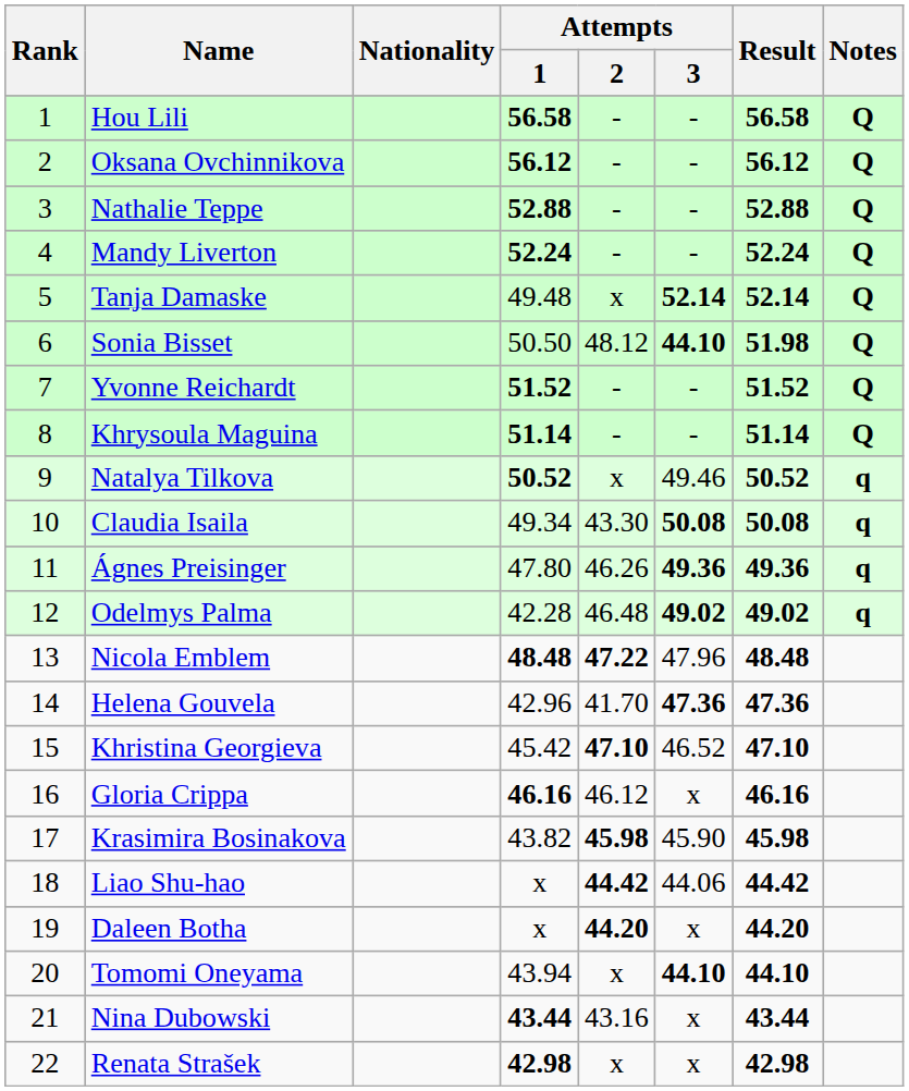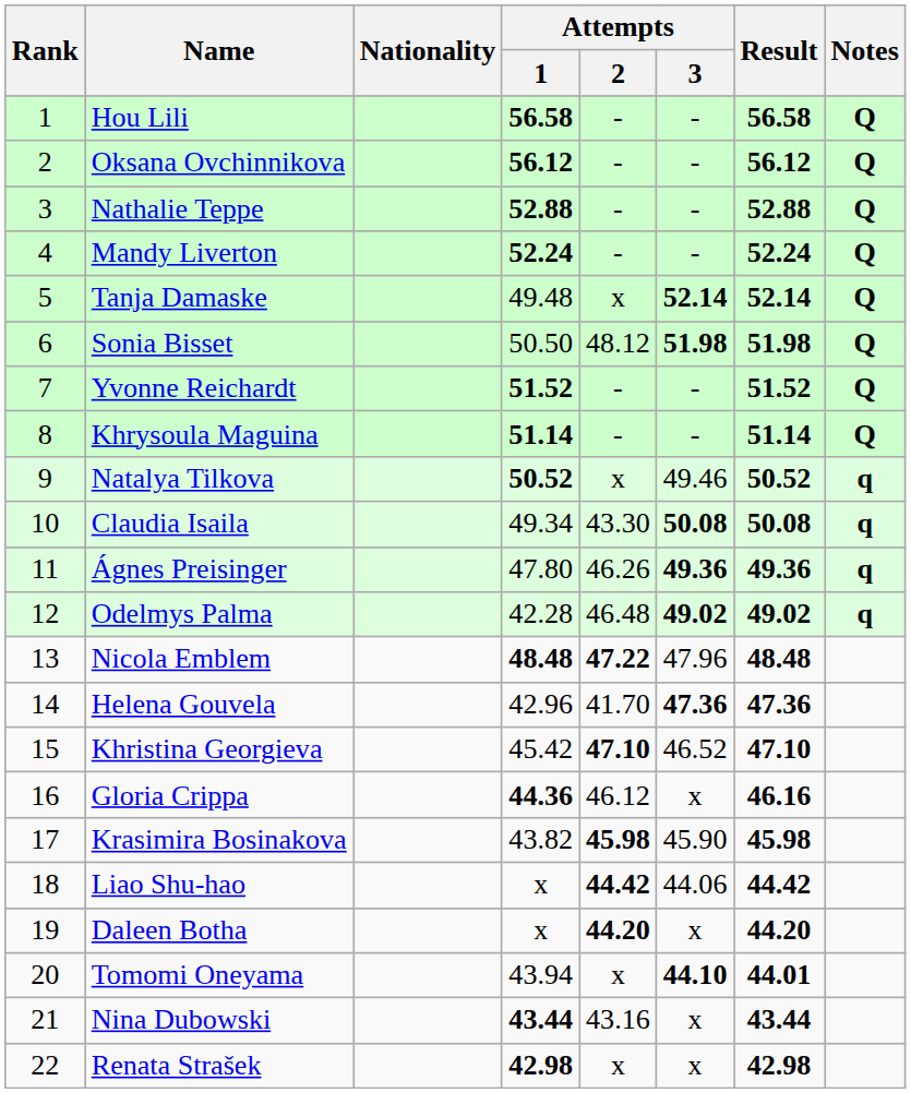 <table class="wikitable sortable" style="text-align:center">
 <tr>
 <th rowspan=2>Rank</th>
 <th rowspan=2>Name</th>
 <th rowspan=2>Nationality</th>
 <th colspan=3>Attempts</th>
 <th rowspan=2>Result</th>
 <th rowspan=2>Notes</th>
 </tr>
 <tr>
 <th>1</th>
 <th>2</th>
 <th>3</th>
 </tr>
 <tr bgcolor=ccffcc>
 <td>1</td>
 <td align=left><a href='#'>Hou Lili</a></td>
 <td align=left></td>
 <td><strong>56.58</strong></td>
 <td>-</td>
 <td>-</td>
 <td><strong>56.58</strong></td>
 <td><strong>Q</strong></td>
 </tr>
 <tr bgcolor=ccffcc>
 <td>2</td>
 <td align=left><a href='#'>Oksana Ovchinnikova</a></td>
 <td align=left></td>
 <td><strong>56.12</strong></td>
 <td>-</td>
 <td>-</td>
 <td><strong>56.12</strong></td>
 <td><strong>Q</strong></td>
 </tr>
 <tr bgcolor=ccffcc>
 <td>3</td>
 <td align=left><a href='#'>Nathalie Teppe</a></td>
 <td align=left></td>
 <td><strong>52.88</strong></td>
 <td>-</td>
 <td>-</td>
 <td><strong>52.88</strong></td>
 <td><strong>Q</strong></td>
 </tr>
 <tr bgcolor=ccffcc>
 <td>4</td>
 <td align=left><a href='#'>Mandy Liverton</a></td>
 <td align=left></td>
 <td><strong>52.24</strong></td>
 <td>-</td>
 <td>-</td>
 <td><strong>52.24</strong></td>
 <td><strong>Q</strong></td>
 </tr>
 <tr bgcolor=ccffcc>
 <td>5</td>
 <td align=left><a href='#'>Tanja Damaske</a></td>
 <td align=left></td>
 <td>49.48</td>
 <td>x</td>
 <td><strong>52.14</strong></td>
 <td><strong>52.14</strong></td>
 <td><strong>Q</strong></td>
 </tr>
 <tr bgcolor=ccffcc>
 <td>6</td>
 <td align=left><a href='#'>Sonia Bisset</a></td>
 <td align=left></td>
 <td>50.50</td>
 <td>48.12</td>
-<td><strong>44.10</strong></td>
+<td><strong>51.98</strong></td>
 <td><strong>51.98</strong></td>
 <td><strong>Q</strong></td>
 </tr>
 <tr bgcolor=ccffcc>
 <td>7</td>
 <td align=left><a href='#'>Yvonne Reichardt</a></td>
 <td align=left></td>
 <td><strong>51.52</strong></td>
 <td>-</td>
 <td>-</td>
 <td><strong>51.52</strong></td>
 <td><strong>Q</strong></td>
 </tr>
 <tr bgcolor=ccffcc>
 <td>8</td>
 <td align=left><a href='#'>Khrysoula Maguina</a></td>
 <td align=left></td>
 <td><strong>51.14</strong></td>
 <td>-</td>
 <td>-</td>
 <td><strong>51.14</strong></td>
 <td><strong>Q</strong></td>
 </tr>
 <tr bgcolor=ddffdd>
 <td>9</td>
 <td align=left><a href='#'>Natalya Tilkova</a></td>
 <td align=left></td>
 <td><strong>50.52</strong></td>
 <td>x</td>
 <td>49.46</td>
 <td><strong>50.52</strong></td>
 <td><strong>q</strong></td>
 </tr>
 <tr bgcolor=ddffdd>
 <td>10</td>
 <td align=left><a href='#'>Claudia Isaila</a></td>
 <td align=left></td>
 <td>49.34</td>
 <td>43.30</td>
 <td><strong>50.08</strong></td>
 <td><strong>50.08</strong></td>
 <td><strong>q</strong></td>
 </tr>
 <tr bgcolor=ddffdd>
 <td>11</td>
 <td align=left><a href='#'>Ágnes Preisinger</a></td>
 <td align=left></td>
 <td>47.80</td>
 <td>46.26</td>
 <td><strong>49.36</strong></td>
 <td><strong>49.36</strong></td>
 <td><strong>q</strong></td>
 </tr>
 <tr bgcolor=ddffdd>
 <td>12</td>
 <td align=left><a href='#'>Odelmys Palma</a></td>
 <td align=left></td>
 <td>42.28</td>
 <td>46.48</td>
 <td><strong>49.02</strong></td>
 <td><strong>49.02</strong></td>
 <td><strong>q</strong></td>
 </tr>
 <tr>
 <td>13</td>
 <td align=left><a href='#'>Nicola Emblem</a></td>
 <td align=left></td>
 <td><strong>48.48</strong></td>
 <td><strong>47.22</strong></td>
 <td>47.96</td>
 <td><strong>48.48</strong></td>
 <td></td>
 </tr>
 <tr>
 <td>14</td>
 <td align=left><a href='#'>Helena Gouvela</a></td>
 <td align=left></td>
 <td>42.96</td>
 <td>41.70</td>
 <td><strong>47.36</strong></td>
 <td><strong>47.36</strong></td>
 <td></td>
 </tr>
 <tr>
 <td>15</td>
 <td align=left><a href='#'>Khristina Georgieva</a></td>
 <td align=left></td>
 <td>45.42</td>
 <td><strong>47.10</strong></td>
 <td>46.52</td>
 <td><strong>47.10</strong></td>
 <td></td>
 </tr>
 <tr>
 <td>16</td>
 <td align=left><a href='#'>Gloria Crippa</a></td>
 <td align=left></td>
-<td><strong>46.16</strong></td>
+<td><strong>44.36</strong></td>
 <td>46.12</td>
 <td>x</td>
 <td><strong>46.16</strong></td>
 <td></td>
 </tr>
 <tr>
 <td>17</td>
 <td align=left><a href='#'>Krasimira Bosinakova</a></td>
 <td align=left></td>
 <td>43.82</td>
 <td><strong>45.98</strong></td>
 <td>45.90</td>
 <td><strong>45.98</strong></td>
 <td></td>
 </tr>
 <tr>
 <td>18</td>
 <td align=left><a href='#'>Liao Shu-hao</a></td>
 <td align=left></td>
 <td>x</td>
 <td><strong>44.42</strong></td>
 <td>44.06</td>
 <td><strong>44.42</strong></td>
 <td></td>
 </tr>
 <tr>
 <td>19</td>
 <td align=left><a href='#'>Daleen Botha</a></td>
 <td align=left></td>
 <td>x</td>
 <td><strong>44.20</strong></td>
 <td>x</td>
 <td><strong>44.20</strong></td>
 <td></td>
 </tr>
 <tr>
 <td>20</td>
 <td align=left><a href='#'>Tomomi Oneyama</a></td>
 <td align=left></td>
 <td>43.94</td>
 <td>x</td>
 <td><strong>44.10</strong></td>
-<td><strong>44.10</strong></td>
+<td><strong>44.01</strong></td>
 <td></td>
 </tr>
 <tr>
 <td>21</td>
 <td align=left><a href='#'>Nina Dubowski</a></td>
 <td align=left></td>
 <td><strong>43.44</strong></td>
 <td>43.16</td>
 <td>x</td>
 <td><strong>43.44</strong></td>
 <td></td>
 </tr>
 <tr>
 <td>22</td>
 <td align=left><a href='#'>Renata Strašek</a></td>
 <td align=left></td>
 <td><strong>42.98</strong></td>
 <td>x</td>
 <td>x</td>
 <td><strong>42.98</strong></td>
 <td></td>
 </tr>
 </table>
